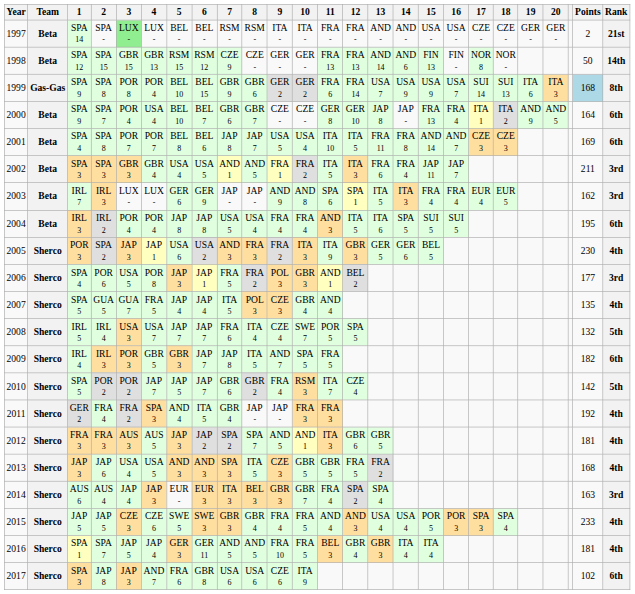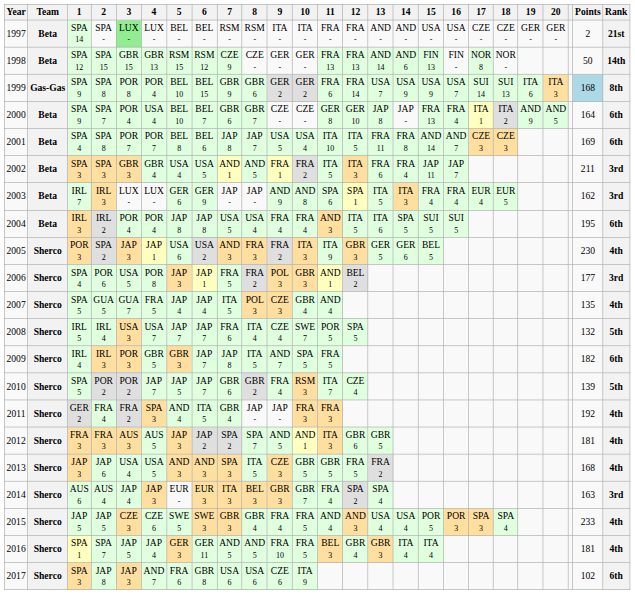 <table class="wikitable" style="text-align:center; font-size:95%">
 <tr>
 <th>Year</th>
 <th>Team</th>
 <th>1</th>
 <th>2</th>
 <th>3</th>
 <th>4</th>
 <th>5</th>
 <th>6</th>
 <th>7</th>
 <th>8</th>
 <th>9</th>
 <th>10</th>
 <th>11</th>
 <th>12</th>
 <th>13</th>
 <th>14</th>
 <th>15</th>
 <th>16</th>
 <th>17</th>
 <th>18</th>
 <th>19</th>
 <th>20</th>
 <th></th>
 <th>Points</th>
 <th>Rank</th>
 </tr>
 <tr>
 <td>1997</td>
 <th>Beta</th>
 <td style="background:#DFFFDF;">SPA<br><small>14</small></td>
 <td>SPA<br><small>-</small></td>
 <td style="background: lightgreen;">LUX<br><small>-</small></td>
 <td>LUX<br><small>-</small></td>
 <td>BEL<br><small>-</small></td>
 <td>BEL<br><small>-</small></td>
 <td>RSM<br><small>-</small></td>
 <td>RSM<br><small>-</small></td>
 <td>ITA<br><small>-</small></td>
 <td>ITA<br><small>-</small></td>
 <td>FRA<br><small>-</small></td>
 <td>FRA<br><small>-</small></td>
 <td>AND<br><small>-</small></td>
 <td>AND<br><small>-</small></td>
 <td>USA<br><small>-</small></td>
 <td>USA<br><small>-</small></td>
 <td>CZE<br><small>-</small></td>
 <td>CZE<br><small>-</small></td>
 <td>GER<br><small>-</small></td>
 <td>GER<br><small>-</small></td>
 <td></td>
 <td>2</td>
 <th>21st</th>
 </tr>
 <tr>
 <td>1998</td>
 <th>Beta</th>
 <td style="background:#DFFFDF;">SPA<br><small>12</small></td>
 <td style="background:#DFFFDF;">SPA<br><small>15</small></td>
 <td style="background:#DFFFDF;">GBR<br><small>15</small></td>
 <td style="background:#DFFFDF;">GBR<br><small>13</small></td>
 <td style="background:#DFFFDF;">RSM<br><small>15</small></td>
 <td style="background:#DFFFDF;">RSM<br><small>12</small></td>
 <td style="background:#DFFFDF;">CZE<br><small>9</small></td>
 <td>CZE<br><small>-</small></td>
 <td>GER<br><small>-</small></td>
 <td>GER<br><small>-</small></td>
 <td style="background:#DFFFDF;">FRA<br><small>13</small></td>
 <td style="background:#DFFFDF;">FRA<br><small>13</small></td>
 <td style="background:#DFFFDF;">AND<br><small>14</small></td>
 <td style="background:#DFFFDF;">AND<br><small>6</small></td>
 <td style="background:#DFFFDF;">FIN<br><small>13</small></td>
 <td>FIN<br><small>-</small></td>
 <td style="background:#DFFFDF;">NOR<br><small>8</small></td>
 <td>NOR<br><small>-</small></td>
 <td></td>
 <td></td>
 <td></td>
 <td>50</td>
 <th>14th</th>
 </tr>
 <tr>
 <td>1999</td>
 <th>Gas-Gas</th>
 <td style="background:#DFFFDF;">SPA<br><small>9</small></td>
 <td style="background:#DFFFDF;">SPA<br><small>8</small></td>
 <td style="background:#DFFFDF;">POR<br><small>8</small></td>
 <td style="background:#DFFFDF;">POR<br><small>4</small></td>
 <td style="background:#DFFFDF;">BEL<br><small>10</small></td>
 <td style="background:#DFFFDF;">BEL<br><small>15</small></td>
 <td style="background:#DFFFDF;">GBR<br><small>9</small></td>
 <td style="background:#DFFFDF;">GBR<br><small>6</small></td>
 <td style="background:#DFDFDF;">GER<br><small>2</small></td>
 <td style="background:#DFDFDF;">GER<br><small>2</small></td>
 <td style="background:#DFFFDF;">FRA<br><small>6</small></td>
 <td style="background:#DFFFDF;">FRA<br><small>14</small></td>
 <td style="background:#DFFFDF;">USA<br><small>7</small></td>
 <td style="background:#DFFFDF;">USA<br><small>9</small></td>
 <td style="background:#DFFFDF;">USA<br><small>9</small></td>
 <td style="background:#DFFFDF;">USA<br><small>7</small></td>
 <td style="background:#DFFFDF;">SUI<br><small>14</small></td>
 <td style="background:#DFFFDF;">SUI<br><small>13</small></td>
 <td style="background:#DFFFDF;">ITA<br><small>6</small></td>
 <td style="background:#FFDF9F;">ITA<br><small>3</small></td>
 <td></td>
 <td style="background: lightblue;">168</td>
 <th>8th</th>
 </tr>
 <tr>
 <td>2000</td>
 <th>Beta</th>
 <td style="background:#DFFFDF;">SPA<br><small>9</small></td>
 <td style="background:#DFFFDF;">SPA<br><small>7</small></td>
 <td style="background:#DFFFDF;">POR<br><small>4</small></td>
 <td style="background:#DFFFDF;">USA<br><small>4</small></td>
 <td style="background:#DFFFDF;">BEL<br><small>10</small></td>
 <td style="background:#DFFFDF;">BEL<br><small>7</small></td>
 <td style="background:#DFFFDF;">GBR<br><small>6</small></td>
 <td style="background:#DFFFDF;">GBR<br><small>7</small></td>
 <td>CZE<br><small>-</small></td>
 <td>CZE<br><small>-</small></td>
 <td style="background:#DFFFDF;">GER<br><small>8</small></td>
 <td style="background:#DFFFDF;">GER<br><small>10</small></td>
 <td style="background:#DFFFDF;">JAP<br><small>8</small></td>
 <td>JAP<br><small>-</small></td>
 <td style="background:#DFFFDF;">FRA<br><small>13</small></td>
 <td style="background:#DFFFDF;">FRA<br><small>4</small></td>
 <td style="background:#FFFFBF;">ITA<br><small>1</small></td>
 <td style="background:#DFDFDF;">ITA<br><small>2</small></td>
 <td style="background:#DFFFDF;">AND<br><small>9</small></td>
 <td style="background:#DFFFDF;">AND<br><small>5</small></td>
 <td></td>
 <td>164</td>
 <th>6th</th>
 </tr>
 <tr>
 <td>2001</td>
 <th>Beta</th>
 <td style="background:#DFFFDF;">SPA<br><small>4</small></td>
 <td style="background:#DFFFDF;">SPA<br><small>8</small></td>
 <td style="background:#DFFFDF;">POR<br><small>7</small></td>
 <td style="background:#DFFFDF;">POR<br><small>7</small></td>
 <td style="background:#DFFFDF;">BEL<br><small>8</small></td>
 <td style="background:#DFFFDF;">BEL<br><small>6</small></td>
 <td style="background:#DFFFDF;">JAP<br><small>8</small></td>
 <td style="background:#DFFFDF;">JAP<br><small>7</small></td>
 <td style="background:#DFFFDF;">USA<br><small>5</small></td>
 <td style="background:#DFFFDF;">USA<br><small>4</small></td>
 <td style="background:#DFFFDF;">ITA<br><small>10</small></td>
 <td style="background:#DFFFDF;">ITA<br><small>5</small></td>
 <td style="background:#DFFFDF;">FRA<br><small>11</small></td>
 <td style="background:#DFFFDF;">FRA<br><small>8</small></td>
 <td style="background:#DFFFDF;">AND<br><small>14</small></td>
 <td style="background:#DFFFDF;">AND<br><small>7</small></td>
 <td style="background:#FFDF9F;">CZE<br><small>3</small></td>
 <td style="background:#FFDF9F;">CZE<br><small>3</small></td>
 <td></td>
 <td></td>
 <td></td>
 <td>169</td>
 <th>6th</th>
 </tr>
 <tr>
 <td>2002</td>
 <th>Beta</th>
 <td style="background:#FFDF9F;">SPA<br><small>3</small></td>
 <td style="background:#FFDF9F;">SPA<br><small>3</small></td>
 <td style="background:#FFDF9F;">GBR<br><small>3</small></td>
 <td style="background:#DFFFDF;">GBR<br><small>4</small></td>
 <td style="background:#DFFFDF;">USA<br><small>4</small></td>
 <td style="background:#DFFFDF;">USA<br><small>5</small></td>
 <td style="background:#FFFFBF;">AND<br><small>1</small></td>
 <td style="background:#DFFFDF;">AND<br><small>5</small></td>
 <td style="background:#FFFFBF;">FRA<br><small>1</small></td>
 <td style="background:#DFDFDF;">FRA<br><small>2</small></td>
 <td style="background:#DFFFDF;">ITA<br><small>5</small></td>
 <td style="background:#FFDF9F;">ITA<br><small>3</small></td>
 <td style="background:#DFFFDF;">FRA<br><small>6</small></td>
 <td style="background:#DFFFDF;">FRA<br><small>4</small></td>
 <td style="background:#DFFFDF;">JAP<br><small>11</small></td>
 <td style="background:#DFFFDF;">JAP<br><small>7</small></td>
 <td></td>
 <td></td>
 <td></td>
 <td></td>
 <td></td>
 <td>211</td>
 <th>3rd</th>
 </tr>
 <tr>
 <td>2003</td>
 <th>Beta</th>
 <td style="background:#DFFFDF;">IRL<br><small>7</small></td>
 <td style="background:#FFDF9F;">IRL<br><small>3</small></td>
 <td>LUX<br><small>-</small></td>
 <td>LUX<br><small>-</small></td>
 <td style="background:#DFFFDF;">GER<br><small>6</small></td>
 <td style="background:#DFFFDF;">GER<br><small>9</small></td>
 <td>JAP<br><small>-</small></td>
 <td>JAP<br><small>-</small></td>
 <td style="background:#DFFFDF;">AND<br><small>9</small></td>
 <td style="background:#DFFFDF;">AND<br><small>8</small></td>
 <td style="background:#DFFFDF;">SPA<br><small>6</small></td>
 <td style="background:#FFFFBF;">SPA<br><small>1</small></td>
 <td style="background:#DFFFDF;">ITA<br><small>5</small></td>
 <td style="background:#FFDF9F;">ITA<br><small>3</small></td>
 <td style="background:#DFFFDF;">FRA<br><small>4</small></td>
 <td style="background:#DFFFDF;">FRA<br><small>4</small></td>
 <td style="background:#DFFFDF;">EUR<br><small>4</small></td>
 <td style="background:#DFFFDF;">EUR<br><small>5</small></td>
 <td></td>
 <td></td>
 <td></td>
 <td>162</td>
 <th>3rd</th>
 </tr>
 <tr>
 <td>2004</td>
 <th>Beta</th>
 <td style="background:#FFDF9F;">IRL<br><small>3</small></td>
 <td style="background:#DFDFDF;">IRL<br><small>2</small></td>
 <td style="background:#DFFFDF;">POR<br><small>4</small></td>
 <td style="background:#DFFFDF;">POR<br><small>4</small></td>
 <td style="background:#DFFFDF;">JAP<br><small>8</small></td>
 <td style="background:#DFFFDF;">JAP<br><small>8</small></td>
 <td style="background:#DFFFDF;">USA<br><small>5</small></td>
 <td style="background:#DFFFDF;">USA<br><small>4</small></td>
 <td style="background:#DFFFDF;">FRA<br><small>4</small></td>
 <td style="background:#DFFFDF;">FRA<br><small>4</small></td>
 <td style="background:#FFDF9F;">AND<br><small>3</small></td>
 <td style="background:#DFFFDF;">ITA<br><small>5</small></td>
 <td style="background:#DFFFDF;">ITA<br><small>6</small></td>
 <td style="background:#DFFFDF;">SPA<br><small>5</small></td>
 <td style="background:#DFFFDF;">SUI<br><small>5</small></td>
 <td style="background:#DFFFDF;">SUI<br><small>5</small></td>
 <td></td>
 <td></td>
 <td></td>
 <td></td>
 <td></td>
 <td>195</td>
 <th>6th</th>
 </tr>
 <tr>
 <td>2005</td>
 <th>Sherco</th>
 <td style="background:#FFDF9F;">POR<br><small>3</small></td>
 <td style="background:#DFDFDF;">SPA<br><small>2</small></td>
 <td style="background:#FFDF9F;">JAP<br><small>3</small></td>
 <td style="background:#FFFFBF;">JAP<br><small>1</small></td>
 <td style="background:#DFFFDF;">USA<br><small>6</small></td>
 <td style="background:#DFDFDF;">USA<br><small>2</small></td>
 <td style="background:#FFDF9F;">AND<br><small>3</small></td>
 <td style="background:#FFDF9F;">FRA<br><small>3</small></td>
 <td style="background:#DFDFDF;">FRA<br><small>2</small></td>
 <td style="background:#FFDF9F;">ITA<br><small>3</small></td>
 <td style="background:#DFFFDF;">ITA<br><small>9</small></td>
 <td style="background:#FFDF9F;">GBR<br><small>3</small></td>
 <td style="background:#DFFFDF;">GER<br><small>5</small></td>
 <td style="background:#DFFFDF;">GER<br><small>6</small></td>
 <td style="background:#DFFFDF;">BEL<br><small>5</small></td>
 <td></td>
 <td></td>
 <td></td>
 <td></td>
 <td></td>
 <td></td>
 <td>230</td>
 <th>4th</th>
 </tr>
 <tr>
 <td>2006</td>
 <th>Sherco</th>
 <td style="background:#DFFFDF;">SPA<br><small>4</small></td>
 <td style="background:#DFFFDF;">POR<br><small>6</small></td>
 <td style="background:#DFFFDF;">USA<br><small>5</small></td>
 <td style="background:#DFFFDF;">POR<br><small>8</small></td>
 <td style="background:#FFDF9F;">JAP<br><small>3</small></td>
 <td style="background:#FFFFBF;">JAP<br><small>1</small></td>
 <td style="background:#DFFFDF;">FRA<br><small>5</small></td>
 <td style="background:#DFDFDF;">FRA<br><small>2</small></td>
 <td style="background:#FFDF9F;">POL<br><small>3</small></td>
 <td style="background:#FFDF9F;">GBR<br><small>3</small></td>
 <td style="background:#FFFFBF;">AND<br><small>1</small></td>
 <td style="background:#DFDFDF;">BEL<br><small>2</small></td>
 <td></td>
 <td></td>
 <td></td>
 <td></td>
 <td></td>
 <td></td>
 <td></td>
 <td></td>
 <td></td>
 <td>177</td>
 <th>3rd</th>
 </tr>
 <tr>
 <td>2007</td>
 <th>Sherco</th>
 <td style="background:#DFFFDF;">SPA<br><small>5</small></td>
 <td style="background:#DFFFDF;">GUA<br><small>5</small></td>
 <td style="background:#DFFFDF;">GUA<br><small>7</small></td>
 <td style="background:#DFFFDF;">FRA<br><small>5</small></td>
 <td style="background:#DFFFDF;">JAP<br><small>4</small></td>
 <td style="background:#DFFFDF;">JAP<br><small>4</small></td>
 <td style="background:#DFFFDF;">ITA<br><small>5</small></td>
 <td style="background:#FFDF9F;">POL<br><small>3</small></td>
 <td style="background:#FFDF9F;">CZE<br><small>3</small></td>
 <td style="background:#DFFFDF;">GBR<br><small>4</small></td>
 <td style="background:#DFFFDF;">AND<br><small>4</small></td>
 <td></td>
 <td></td>
 <td></td>
 <td></td>
 <td></td>
 <td></td>
 <td></td>
 <td></td>
 <td></td>
 <td></td>
 <td>135</td>
 <th>4th</th>
 </tr>
 <tr>
 <td>2008</td>
 <th>Sherco</th>
 <td style="background:#DFFFDF;">IRL<br><small>5</small></td>
 <td style="background:#DFFFDF;">IRL<br><small>4</small></td>
 <td style="background:#FFDF9F;">USA<br><small>3</small></td>
 <td style="background:#DFFFDF;">USA<br><small>7</small></td>
 <td style="background:#DFFFDF;">JAP<br><small>7</small></td>
 <td style="background:#DFFFDF;">JAP<br><small>7</small></td>
 <td style="background:#DFFFDF;">FRA<br><small>6</small></td>
 <td style="background:#DFFFDF;">ITA<br><small>4</small></td>
 <td style="background:#DFFFDF;">CZE<br><small>4</small></td>
 <td style="background:#DFFFDF;">SWE<br><small>7</small></td>
 <td style="background:#DFFFDF;">POR<br><small>5</small></td>
 <td style="background:#DFFFDF;">SPA<br><small>5</small></td>
 <td></td>
 <td></td>
 <td></td>
 <td></td>
 <td></td>
 <td></td>
 <td></td>
 <td></td>
 <td></td>
 <td>132</td>
 <th>5th</th>
 </tr>
 <tr>
 <td>2009</td>
 <th>Sherco</th>
 <td style="background:#DFFFDF;">IRL<br><small>4</small></td>
 <td style="background:#FFDF9F;">IRL<br><small>3</small></td>
 <td style="background:#FFDF9F;">POR<br><small>3</small></td>
 <td style="background:#DFFFDF;">GBR<br><small>5</small></td>
 <td style="background:#FFDF9F;">GBR<br><small>3</small></td>
 <td style="background:#DFFFDF;">JAP<br><small>7</small></td>
 <td style="background:#DFFFDF;">JAP<br><small>8</small></td>
 <td style="background:#DFFFDF;">ITA<br><small>5</small></td>
 <td style="background:#DFFFDF;">AND<br><small>7</small></td>
 <td style="background:#DFFFDF;">SPA<br><small>5</small></td>
 <td style="background:#DFFFDF;">FRA<br><small>5</small></td>
 <td></td>
 <td></td>
 <td></td>
 <td></td>
 <td></td>
 <td></td>
 <td></td>
 <td></td>
 <td></td>
 <td></td>
 <td>182</td>
 <th>6th</th>
 </tr>
 <tr>
 <td>2010</td>
 <th>Sherco</th>
 <td style="background:#DFFFDF;">SPA<br><small>5</small></td>
 <td style="background:#DFDFDF;">POR<br><small>2</small></td>
 <td style="background:#DFDFDF;">POR<br><small>2</small></td>
 <td style="background:#DFFFDF;">JAP<br><small>7</small></td>
 <td style="background:#DFFFDF;">JAP<br><small>5</small></td>
 <td style="background:#DFFFDF;">JAP<br><small>7</small></td>
 <td style="background:#DFFFDF;">GBR<br><small>6</small></td>
 <td style="background:#DFDFDF;">GBR<br><small>2</small></td>
 <td style="background:#DFFFDF;">FRA<br><small>4</small></td>
 <td style="background:#FFDF9F;">RSM<br><small>3</small></td>
 <td style="background:#DFFFDF;">ITA<br><small>7</small></td>
 <td style="background:#DFFFDF;">CZE<br><small>4</small></td>
 <td></td>
 <td></td>
 <td></td>
 <td></td>
 <td></td>
 <td></td>
 <td></td>
 <td></td>
 <td></td>
-<td>142</td>
+<td>139</td>
 <th>5th</th>
 </tr>
 <tr>
 <td>2011</td>
 <th>Sherco</th>
 <td style="background:#DFDFDF;">GER<br><small>2</small></td>
 <td style="background:#DFFFDF;">FRA<br><small>4</small></td>
 <td style="background:#DFDFDF;">FRA<br><small>2</small></td>
 <td style="background:#FFDF9F;">SPA<br><small>3</small></td>
 <td style="background:#DFFFDF;">AND<br><small>4</small></td>
 <td style="background:#DFFFDF;">ITA<br><small>5</small></td>
 <td style="background:#DFFFDF;">GBR<br><small>4</small></td>
 <td>JAP<br><small>-</small></td>
 <td>JAP<br><small>-</small></td>
 <td style="background:#FFDF9F;">FRA<br><small>3</small></td>
 <td style="background:#FFDF9F;">FRA<br><small>3</small></td>
 <td></td>
 <td></td>
 <td></td>
 <td></td>
 <td></td>
 <td></td>
 <td></td>
 <td></td>
 <td></td>
 <td></td>
 <td>192</td>
 <th>4th</th>
 </tr>
 <tr>
 <td>2012</td>
 <th>Sherco</th>
 <td style="background:#FFDF9F;">FRA<br><small>3</small></td>
 <td style="background:#FFDF9F;">FRA<br><small>3</small></td>
 <td style="background:#FFDF9F;">AUS<br><small>3</small></td>
 <td style="background:#DFFFDF;">AUS<br><small>5</small></td>
 <td style="background:#FFDF9F;">JAP<br><small>3</small></td>
 <td style="background:#DFDFDF;">JAP<br><small>2</small></td>
 <td style="background:#DFDFDF;">SPA<br><small>2</small></td>
 <td style="background:#DFFFDF;">SPA<br><small>7</small></td>
 <td style="background:#DFFFDF;">AND<br><small>5</small></td>
 <td style="background:#FFFFBF;">AND<br><small>1</small></td>
 <td style="background:#FFDF9F;">ITA<br><small>3</small></td>
 <td style="background:#DFFFDF;">GBR<br><small>6</small></td>
 <td style="background:#DFFFDF;">GBR<br><small>5</small></td>
 <td></td>
 <td></td>
 <td></td>
 <td></td>
 <td></td>
 <td></td>
 <td></td>
 <td></td>
 <td>181</td>
 <th>4th</th>
 </tr>
 <tr>
 <td>2013</td>
 <th>Sherco</th>
 <td style="background:#FFDF9F;">JAP<br><small>3</small></td>
 <td style="background:#DFFFDF;">JAP<br><small>6</small></td>
 <td style="background:#DFFFDF;">USA<br><small>4</small></td>
 <td style="background:#DFFFDF;">USA<br><small>5</small></td>
 <td style="background:#FFDF9F;">AND<br><small>3</small></td>
 <td style="background:#FFDF9F;">AND<br><small>3</small></td>
 <td style="background:#FFDF9F;">SPA<br><small>3</small></td>
 <td style="background:#DFFFDF;">ITA<br><small>5</small></td>
 <td style="background:#FFDF9F;">CZE<br><small>3</small></td>
 <td style="background:#DFFFDF;">GBR<br><small>5</small></td>
 <td style="background:#DFFFDF;">GBR<br><small>5</small></td>
 <td style="background:#DFFFDF;">FRA<br><small>5</small></td>
 <td style="background:#DFDFDF;">FRA<br><small>2</small></td>
 <td></td>
 <td></td>
 <td></td>
 <td></td>
 <td></td>
 <td></td>
 <td></td>
 <td></td>
 <td>168</td>
 <th>4th</th>
 </tr>
 <tr>
 <td>2014</td>
 <th>Sherco</th>
 <td style="background:#DFFFDF;">AUS<br><small>6</small></td>
 <td style="background:#DFFFDF;">AUS<br><small>4</small></td>
 <td style="background:#DFFFDF;">JAP<br><small>4</small></td>
 <td style="background:#FFDF9F;">JAP<br><small>3</small></td>
 <td>EUR<br><small>-</small></td>
 <td style="background:#FFDF9F;">EUR<br><small>3</small></td>
 <td style="background:#FFDF9F;">ITA<br><small>3</small></td>
 <td style="background:#FFDF9F;">BEL<br><small>3</small></td>
 <td style="background:#FFDF9F;">GBR<br><small>3</small></td>
 <td style="background:#DFFFDF;">GBR<br><small>7</small></td>
 <td style="background:#DFFFDF;">FRA<br><small>4</small></td>
 <td style="background:#DFDFDF;">SPA<br><small>2</small></td>
 <td style="background:#DFFFDF;">SPA<br><small>4</small></td>
 <td></td>
 <td></td>
 <td></td>
 <td></td>
 <td></td>
 <td></td>
 <td></td>
 <td></td>
 <td>163</td>
 <th>3rd</th>
 </tr>
 <tr>
 <td>2015</td>
 <th>Sherco</th>
 <td style="background:#DFFFDF;">JAP<br><small>5</small></td>
 <td style="background:#DFFFDF;">JAP<br><small>5</small></td>
 <td style="background:#FFDF9F;">CZE<br><small>3</small></td>
 <td style="background:#DFFFDF;">CZE<br><small>6</small></td>
 <td style="background:#DFFFDF;">SWE<br><small>5</small></td>
 <td style="background:#FFDF9F;">SWE<br><small>3</small></td>
 <td style="background:#FFDF9F;">GBR<br><small>3</small></td>
 <td style="background:#DFFFDF;">GBR<br><small>4</small></td>
 <td style="background:#DFFFDF;">FRA<br><small>4</small></td>
 <td style="background:#DFFFDF;">FRA<br><small>5</small></td>
 <td style="background:#DFFFDF;">AND<br><small>4</small></td>
 <td style="background:#FFDF9F;">AND<br><small>3</small></td>
 <td style="background:#DFFFDF;">USA<br><small>4</small></td>
 <td style="background:#DFFFDF;">USA<br><small>4</small></td>
 <td style="background:#DFFFDF;">POR<br><small>5</small></td>
 <td style="background:#FFDF9F;">POR<br><small>3</small></td>
 <td style="background:#FFDF9F;">SPA<br><small>3</small></td>
 <td style="background:#DFFFDF;">SPA<br><small>4</small></td>
 <td></td>
 <td></td>
 <td></td>
 <td>233</td>
 <th>4th</th>
 </tr>
 <tr>
 <td>2016</td>
 <th>Sherco</th>
 <td style="background:#FFFFBF;">SPA<br><small>1</small></td>
 <td style="background:#DFFFDF;">SPA<br><small>7</small></td>
 <td style="background:#DFFFDF;">JAP<br><small>5</small></td>
 <td style="background:#DFFFDF;">JAP<br><small>4</small></td>
 <td style="background:#FFDF9F;">GER<br><small>3</small></td>
 <td style="background:#DFFFDF;">GER<br><small>11</small></td>
 <td style="background:#DFFFDF;">AND<br><small>5</small></td>
 <td style="background:#DFFFDF;">AND<br><small>5</small></td>
 <td style="background:#DFFFDF;">FRA<br><small>10</small></td>
 <td style="background:#DFFFDF;">FRA<br><small>5</small></td>
 <td style="background:#FFDF9F;">BEL<br><small>3</small></td>
 <td style="background:#DFFFDF;">GBR<br><small>4</small></td>
 <td style="background:#FFDF9F;">GBR<br><small>3</small></td>
 <td style="background:#DFFFDF;">ITA<br><small>4</small></td>
 <td style="background:#DFFFDF;">ITA<br><small>4</small></td>
 <td></td>
 <td></td>
 <td></td>
 <td></td>
 <td></td>
 <td></td>
 <td>181</td>
 <th>4th</th>
 </tr>
 <tr>
 <td>2017</td>
 <th>Sherco</th>
 <td style="background:#FFDF9F;">SPA<br><small>3</small></td>
 <td style="background:#DFFFDF;">JAP<br><small>8</small></td>
 <td style="background:#FFDF9F;">JAP<br><small>3</small></td>
 <td style="background:#DFFFDF;">AND<br><small>7</small></td>
 <td style="background:#DFFFDF;">FRA<br><small>6</small></td>
 <td style="background:#DFFFDF;">GBR<br><small>8</small></td>
 <td style="background:#DFFFDF;">USA<br><small>6</small></td>
 <td style="background:#DFFFDF;">USA<br><small>6</small></td>
 <td style="background:#DFFFDF;">CZE<br><small>6</small></td>
 <td style="background:#DFFFDF;">ITA<br><small>9</small></td>
 <td></td>
 <td></td>
 <td></td>
 <td></td>
 <td></td>
 <td></td>
 <td></td>
 <td></td>
 <td></td>
 <td></td>
 <td></td>
 <td>102</td>
 <th>6th</th>
 </tr>
 </table>
